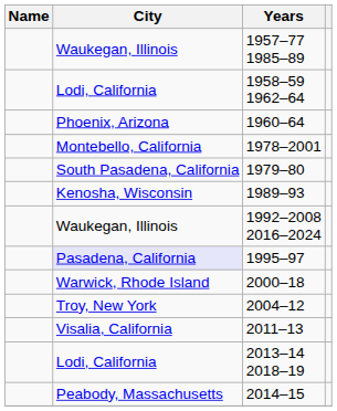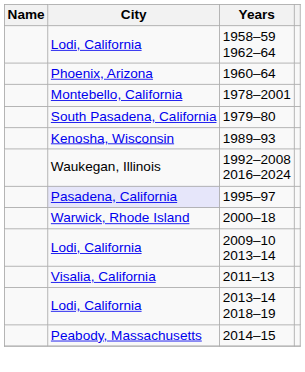 <table class="wikitable sortable">
 <tr>
 <th>Name</th>
 <th>City</th>
 <th>Years</th>
 <th class="unsortable"></th>
-</tr>
-<tr>
-<td></td>
-<td><a href='#'>Waukegan, Illinois</a></td>
-<td>1957–77<br> 1985–89</td>
-<td></td>
 </tr>
 <tr>
 <td></td>
 <td><a href='#'>Lodi, California</a></td>
 <td>1958–59<br> 1962–64</td>
 <td></td>
 </tr>
 <tr>
 <td></td>
 <td><a href='#'>Phoenix, Arizona</a></td>
 <td>1960–64</td>
 <td></td>
 </tr>
 <tr>
 <td></td>
 <td><a href='#'>Montebello, California</a></td>
 <td>1978–2001</td>
 <td></td>
 </tr>
 <tr>
 <td></td>
 <td><a href='#'>South Pasadena, California</a></td>
 <td>1979–80</td>
 <td></td>
 </tr>
 <tr>
 <td></td>
 <td><a href='#'>Kenosha, Wisconsin</a></td>
 <td>1989–93</td>
 <td></td>
 </tr>
 <tr>
 <td></td>
 <td>Waukegan, Illinois</td>
 <td>1992–2008<br>2016–2024</td>
 <td></td>
 </tr>
 <tr>
 <td></td>
 <td style="background: lavender;"><a href='#'>Pasadena, California</a></td>
 <td>1995–97</td>
 <td></td>
 </tr>
 <tr>
 <td></td>
 <td><a href='#'>Warwick, Rhode Island</a></td>
 <td>2000–18</td>
 <td></td>
 </tr>
 <tr>
 <td></td>
-<td><a href='#'>Troy, New York</a></td>
-<td>2004–12</td>
+<td><a href='#'>Lodi, California</a></td>
+<td>2009–10<br> 2013–14</td>
 <td></td>
 </tr>
 <tr>
 <td></td>
 <td><a href='#'>Visalia, California</a></td>
 <td>2011–13</td>
 <td></td>
 </tr>
 <tr>
 <td></td>
 <td><a href='#'>Lodi, California</a></td>
 <td>2013–14<br>2018–19</td>
 <td></td>
 </tr>
 <tr>
 <td></td>
 <td><a href='#'>Peabody, Massachusetts</a></td>
 <td>2014–15</td>
 <td></td>
 </tr>
 <tr>
 </tr>
 </table>
